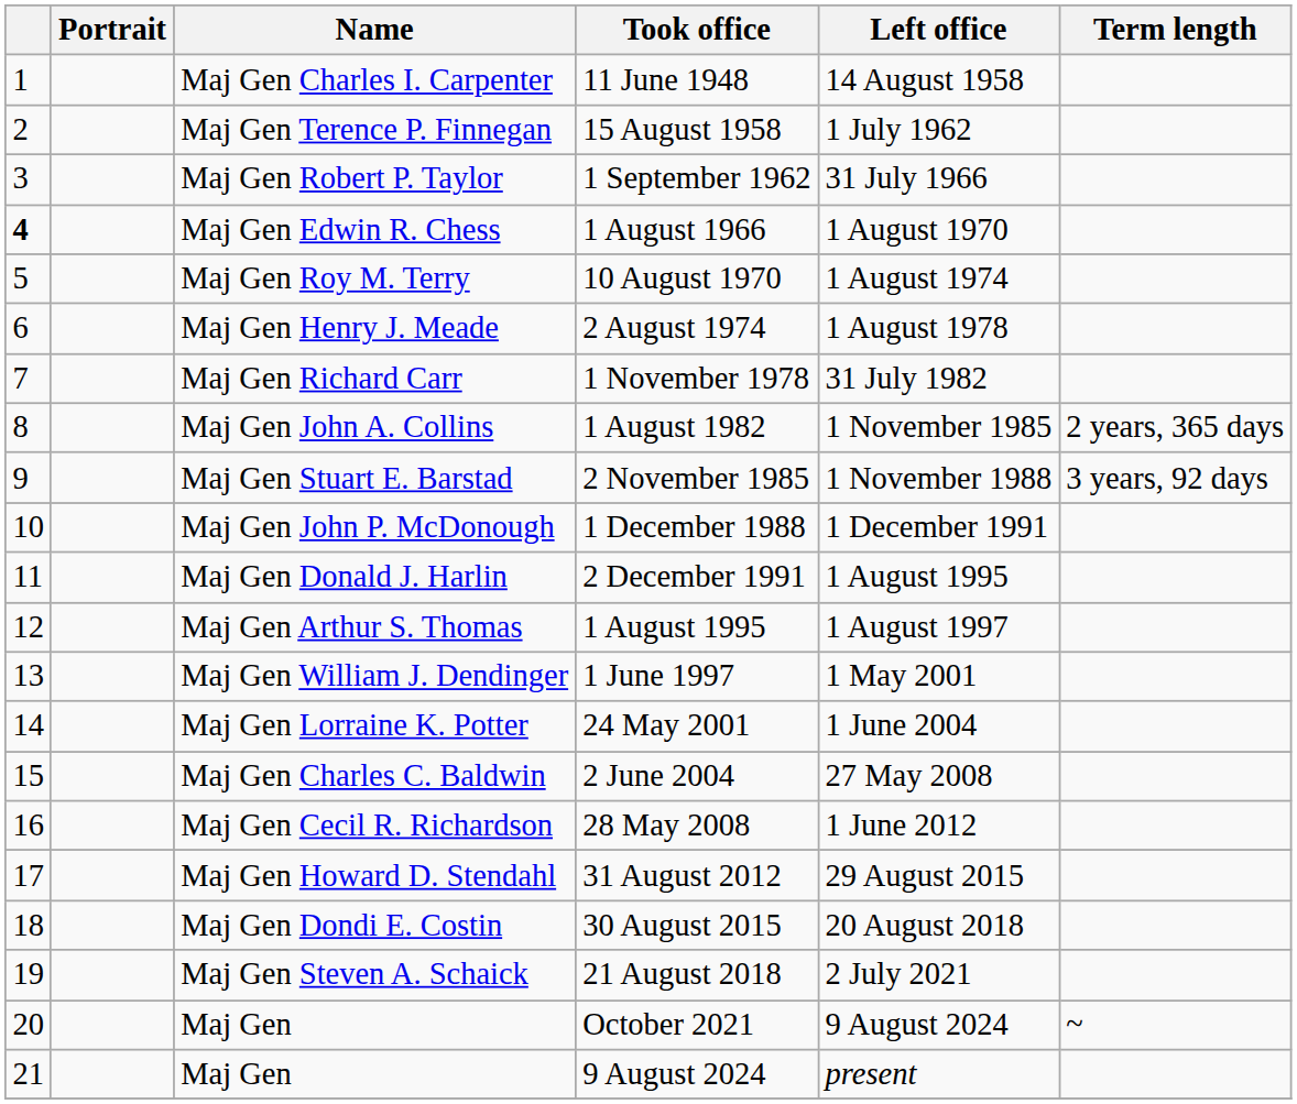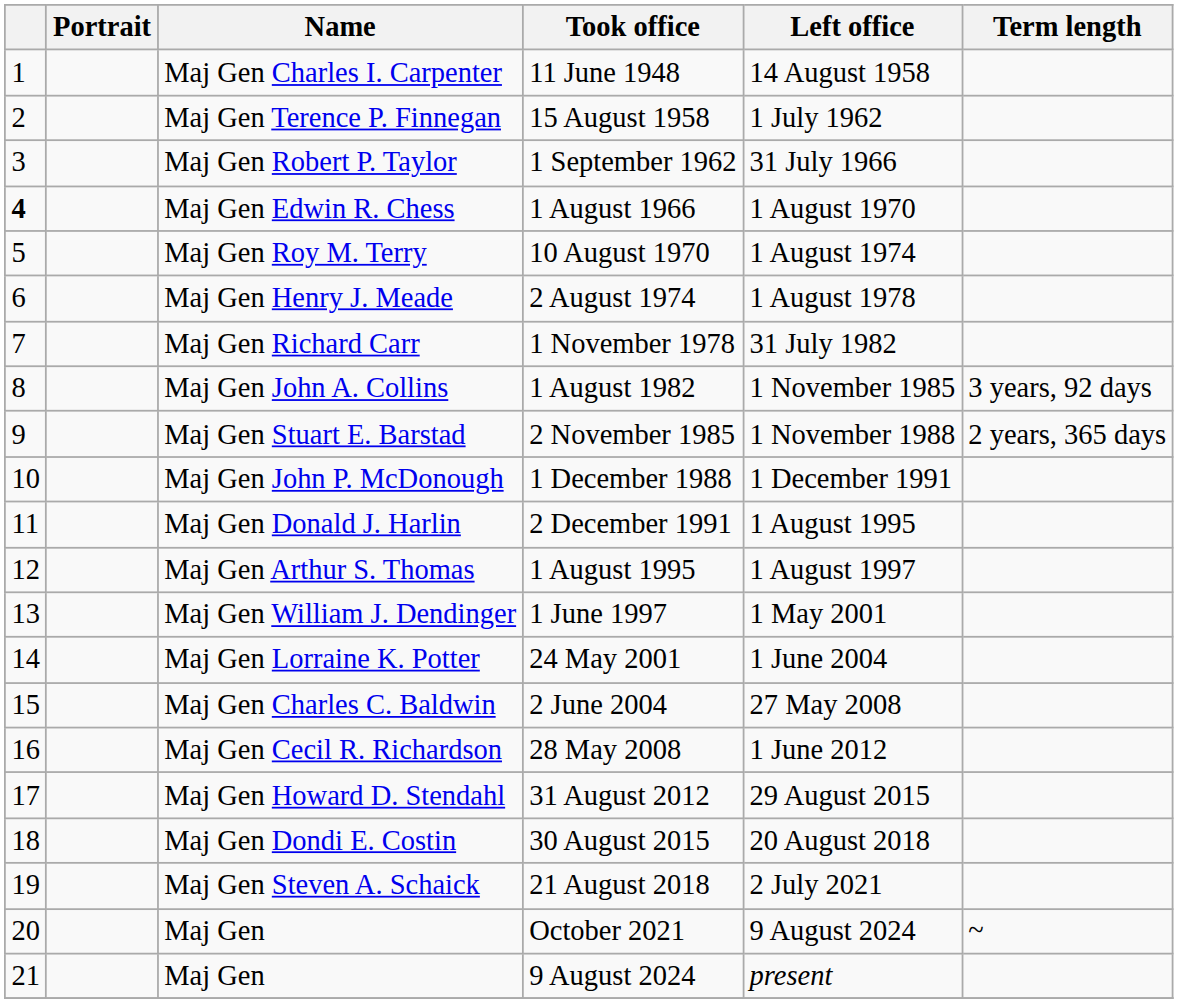 <table class="wikitable">
 <tr>
 <th></th>
 <th>Portrait</th>
 <th>Name</th>
 <th>Took office</th>
 <th>Left office</th>
 <th>Term length</th>
 </tr>
 <tr>
 <td>1</td>
 <td></td>
 <td>Maj Gen <a href='#'>Charles I. Carpenter</a></td>
 <td>11 June 1948</td>
 <td>14 August 1958</td>
 <td></td>
 </tr>
 <tr>
 <td>2</td>
 <td></td>
 <td>Maj Gen <a href='#'>Terence P. Finnegan</a></td>
 <td>15 August 1958</td>
 <td>1 July 1962</td>
 <td></td>
 </tr>
 <tr>
 <td>3</td>
 <td></td>
 <td>Maj Gen <a href='#'>Robert P. Taylor</a></td>
 <td>1 September 1962</td>
 <td>31 July 1966</td>
 <td></td>
 </tr>
 <tr>
 <td><strong>4</strong></td>
 <td></td>
 <td>Maj Gen <a href='#'>Edwin R. Chess</a></td>
 <td>1 August 1966</td>
 <td>1 August 1970</td>
 <td></td>
 </tr>
 <tr>
 <td>5</td>
 <td></td>
 <td>Maj Gen <a href='#'>Roy M. Terry</a></td>
 <td>10 August 1970</td>
 <td>1 August 1974</td>
 <td></td>
 </tr>
 <tr>
 <td>6</td>
 <td></td>
 <td>Maj Gen <a href='#'>Henry J. Meade</a></td>
 <td>2 August 1974</td>
 <td>1 August 1978</td>
 <td></td>
 </tr>
 <tr>
 <td>7</td>
 <td></td>
 <td>Maj Gen <a href='#'>Richard Carr</a></td>
 <td>1 November 1978</td>
 <td>31 July 1982</td>
 <td></td>
 </tr>
 <tr>
 <td>8</td>
 <td></td>
 <td>Maj Gen <a href='#'>John A. Collins</a></td>
 <td>1 August 1982</td>
 <td>1 November 1985</td>
-<td>2 years, 365 days</td>
+<td>3 years, 92 days</td>
 </tr>
 <tr>
 <td>9</td>
 <td></td>
 <td>Maj Gen <a href='#'>Stuart E. Barstad</a></td>
 <td>2 November 1985</td>
 <td>1 November 1988</td>
-<td>3 years, 92 days</td>
+<td>2 years, 365 days</td>
 </tr>
 <tr>
 <td>10</td>
 <td></td>
 <td>Maj Gen <a href='#'>John P. McDonough</a></td>
 <td>1 December 1988</td>
 <td>1 December 1991</td>
 <td></td>
 </tr>
 <tr>
 <td>11</td>
 <td></td>
 <td>Maj Gen <a href='#'>Donald J. Harlin</a></td>
 <td>2 December 1991</td>
 <td>1 August 1995</td>
 <td></td>
 </tr>
 <tr>
 <td>12</td>
 <td></td>
 <td>Maj Gen <a href='#'>Arthur S. Thomas</a></td>
 <td>1 August 1995</td>
 <td>1 August 1997</td>
 <td></td>
 </tr>
 <tr>
 <td>13</td>
 <td></td>
 <td>Maj Gen <a href='#'>William J. Dendinger</a></td>
 <td>1 June 1997</td>
 <td>1 May 2001</td>
 <td></td>
 </tr>
 <tr>
 <td>14</td>
 <td></td>
 <td>Maj Gen <a href='#'>Lorraine K. Potter</a></td>
 <td>24 May 2001</td>
 <td>1 June 2004</td>
 <td></td>
 </tr>
 <tr>
 <td>15</td>
 <td></td>
 <td>Maj Gen <a href='#'>Charles C. Baldwin</a></td>
 <td>2 June 2004</td>
 <td>27 May 2008</td>
 <td></td>
 </tr>
 <tr>
 <td>16</td>
 <td></td>
 <td>Maj Gen <a href='#'>Cecil R. Richardson</a></td>
 <td>28 May 2008</td>
 <td>1 June 2012</td>
 <td></td>
 </tr>
 <tr>
 <td>17</td>
 <td></td>
 <td>Maj Gen <a href='#'>Howard D. Stendahl</a></td>
 <td>31 August 2012</td>
 <td>29 August 2015</td>
 <td></td>
 </tr>
 <tr>
 <td>18</td>
 <td></td>
 <td>Maj Gen <a href='#'>Dondi E. Costin</a></td>
 <td>30 August 2015</td>
 <td>20 August 2018</td>
 <td></td>
 </tr>
 <tr>
 <td>19</td>
 <td></td>
 <td>Maj Gen <a href='#'>Steven A. Schaick</a></td>
 <td>21 August 2018</td>
 <td>2 July 2021</td>
 <td></td>
 </tr>
 <tr>
 <td>20</td>
 <td></td>
 <td>Maj Gen </td>
 <td>October 2021</td>
 <td>9 August 2024</td>
 <td>~</td>
 </tr>
 <tr>
 <td>21</td>
 <td></td>
 <td>Maj Gen </td>
 <td>9 August 2024</td>
 <td><em>present</em></td>
 <td></td>
 </tr>
 <tr>
 </tr>
 </table>
